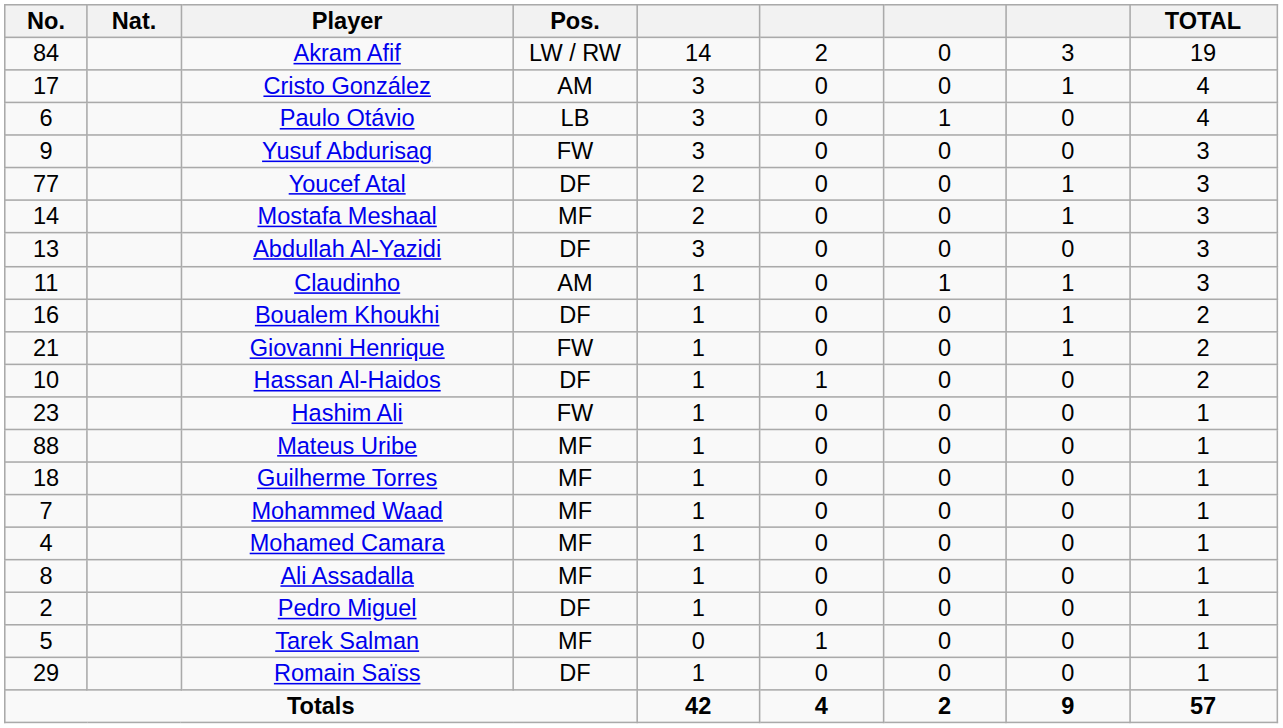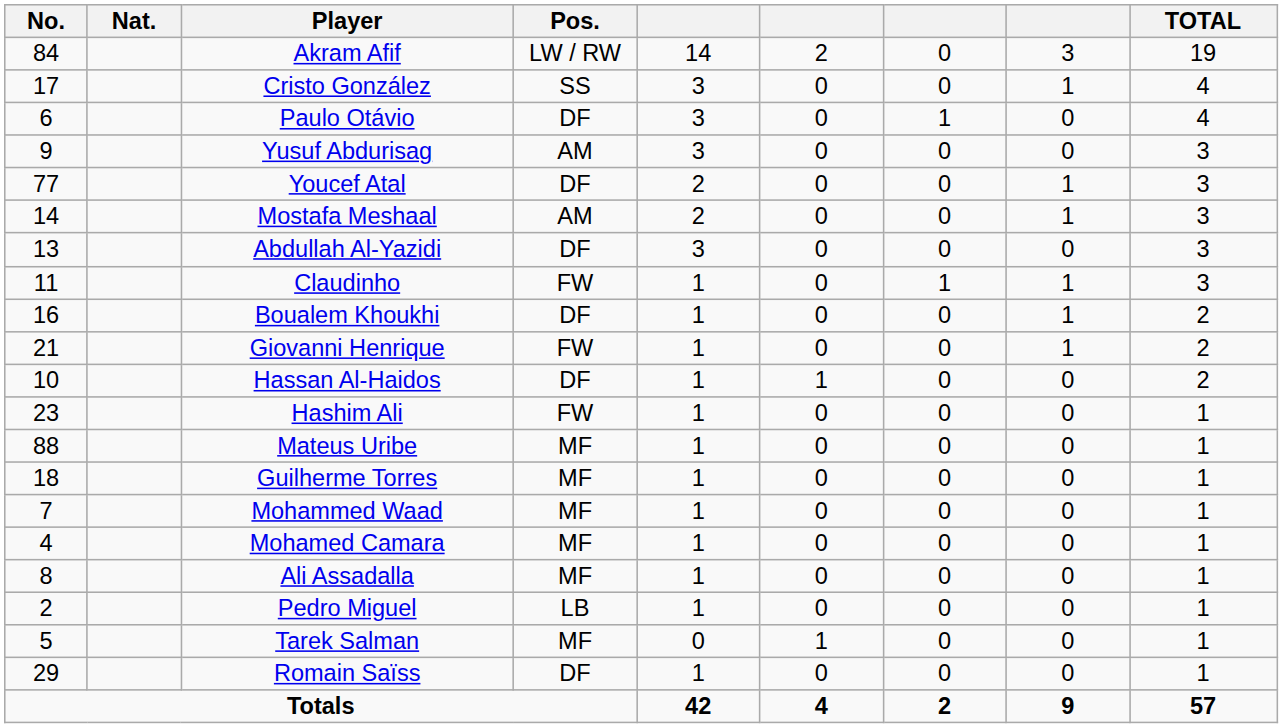 <table class="wikitable sortable alternance"  style="font-size:95%; text-align:center; line-height:14px; width:65%;">
 <tr>
 <th width=10>No.</th>
 <th width=10>Nat.</th>
 <th width=120>Player</th>
 <th width=40>Pos.</th>
 <th width=40></th>
 <th width=40></th>
 <th width=40></th>
 <th width=40></th>
 <th width=40>TOTAL</th>
 </tr>
 <tr>
 <td>84</td>
 <td></td>
 <td><a href='#'>Akram Afif</a></td>
 <td>LW / RW</td>
 <td>14</td>
 <td>2</td>
 <td>0</td>
 <td>3</td>
 <td>19</td>
 </tr>
 <tr>
 <td>17</td>
 <td></td>
 <td><a href='#'>Cristo González</a></td>
-<td>AM</td>
+<td>SS</td>
 <td>3</td>
 <td>0</td>
 <td>0</td>
 <td>1</td>
 <td>4</td>
 </tr>
 <tr>
 <td>6</td>
 <td></td>
 <td><a href='#'>Paulo Otávio</a></td>
-<td>LB</td>
+<td>DF</td>
 <td>3</td>
 <td>0</td>
 <td>1</td>
 <td>0</td>
 <td>4</td>
 </tr>
 <tr>
 <td>9</td>
 <td></td>
 <td><a href='#'>Yusuf Abdurisag</a></td>
-<td>FW</td>
+<td>AM</td>
 <td>3</td>
 <td>0</td>
 <td>0</td>
 <td>0</td>
 <td>3</td>
 </tr>
 <tr>
 <td>77</td>
 <td></td>
 <td><a href='#'>Youcef Atal</a></td>
 <td>DF</td>
 <td>2</td>
 <td>0</td>
 <td>0</td>
 <td>1</td>
 <td>3</td>
 </tr>
 <tr>
 <td>14</td>
 <td></td>
 <td><a href='#'>Mostafa Meshaal</a></td>
-<td>MF</td>
+<td>AM</td>
 <td>2</td>
 <td>0</td>
 <td>0</td>
 <td>1</td>
 <td>3</td>
 </tr>
 <tr>
 <td>13</td>
 <td></td>
 <td><a href='#'>Abdullah Al-Yazidi</a></td>
 <td>DF</td>
 <td>3</td>
 <td>0</td>
 <td>0</td>
 <td>0</td>
 <td>3</td>
 </tr>
 <tr>
 <td>11</td>
 <td></td>
 <td><a href='#'>Claudinho</a></td>
-<td>AM</td>
+<td>FW</td>
 <td>1</td>
 <td>0</td>
 <td>1</td>
 <td>1</td>
 <td>3</td>
 </tr>
 <tr>
 <td>16</td>
 <td></td>
 <td><a href='#'>Boualem Khoukhi</a></td>
 <td>DF</td>
 <td>1</td>
 <td>0</td>
 <td>0</td>
 <td>1</td>
 <td>2</td>
 </tr>
 <tr>
 <td>21</td>
 <td></td>
 <td><a href='#'>Giovanni Henrique</a></td>
 <td>FW</td>
 <td>1</td>
 <td>0</td>
 <td>0</td>
 <td>1</td>
 <td>2</td>
 </tr>
 <tr>
 <td>10</td>
 <td></td>
 <td><a href='#'>Hassan Al-Haidos</a></td>
 <td>DF</td>
 <td>1</td>
 <td>1</td>
 <td>0</td>
 <td>0</td>
 <td>2</td>
 </tr>
 <tr>
 <td>23</td>
 <td></td>
 <td><a href='#'>Hashim Ali</a></td>
 <td>FW</td>
 <td>1</td>
 <td>0</td>
 <td>0</td>
 <td>0</td>
 <td>1</td>
 </tr>
 <tr>
 <td>88</td>
 <td></td>
 <td><a href='#'>Mateus Uribe</a></td>
 <td>MF</td>
 <td>1</td>
 <td>0</td>
 <td>0</td>
 <td>0</td>
 <td>1</td>
 </tr>
 <tr>
 <td>18</td>
 <td></td>
 <td><a href='#'>Guilherme Torres</a></td>
 <td>MF</td>
 <td>1</td>
 <td>0</td>
 <td>0</td>
 <td>0</td>
 <td>1</td>
 </tr>
 <tr>
 <td>7</td>
 <td></td>
 <td><a href='#'>Mohammed Waad</a></td>
 <td>MF</td>
 <td>1</td>
 <td>0</td>
 <td>0</td>
 <td>0</td>
 <td>1</td>
 </tr>
 <tr>
 <td>4</td>
 <td></td>
 <td><a href='#'>Mohamed Camara</a></td>
 <td>MF</td>
 <td>1</td>
 <td>0</td>
 <td>0</td>
 <td>0</td>
 <td>1</td>
 </tr>
 <tr>
 <td>8</td>
 <td></td>
 <td><a href='#'>Ali Assadalla</a></td>
 <td>MF</td>
 <td>1</td>
 <td>0</td>
 <td>0</td>
 <td>0</td>
 <td>1</td>
 </tr>
 <tr>
 <td>2</td>
 <td></td>
 <td><a href='#'>Pedro Miguel</a></td>
-<td>DF</td>
+<td>LB</td>
 <td>1</td>
 <td>0</td>
 <td>0</td>
 <td>0</td>
 <td>1</td>
 </tr>
 <tr>
 <td>5</td>
 <td></td>
 <td><a href='#'>Tarek Salman</a></td>
 <td>MF</td>
 <td>0</td>
 <td>1</td>
 <td>0</td>
 <td>0</td>
 <td>1</td>
 </tr>
 <tr>
 <td>29</td>
 <td></td>
 <td><a href='#'>Romain Saïss</a></td>
 <td>DF</td>
 <td>1</td>
 <td>0</td>
 <td>0</td>
 <td>0</td>
 <td>1</td>
 </tr>
 <tr class="sortbottom">
 <td colspan="4"><strong>Totals</strong></td>
 <td><strong>42</strong></td>
 <td><strong>4</strong></td>
 <td><strong>2</strong></td>
 <td><strong>9</strong></td>
 <td><strong>57</strong></td>
 </tr>
 </table>
